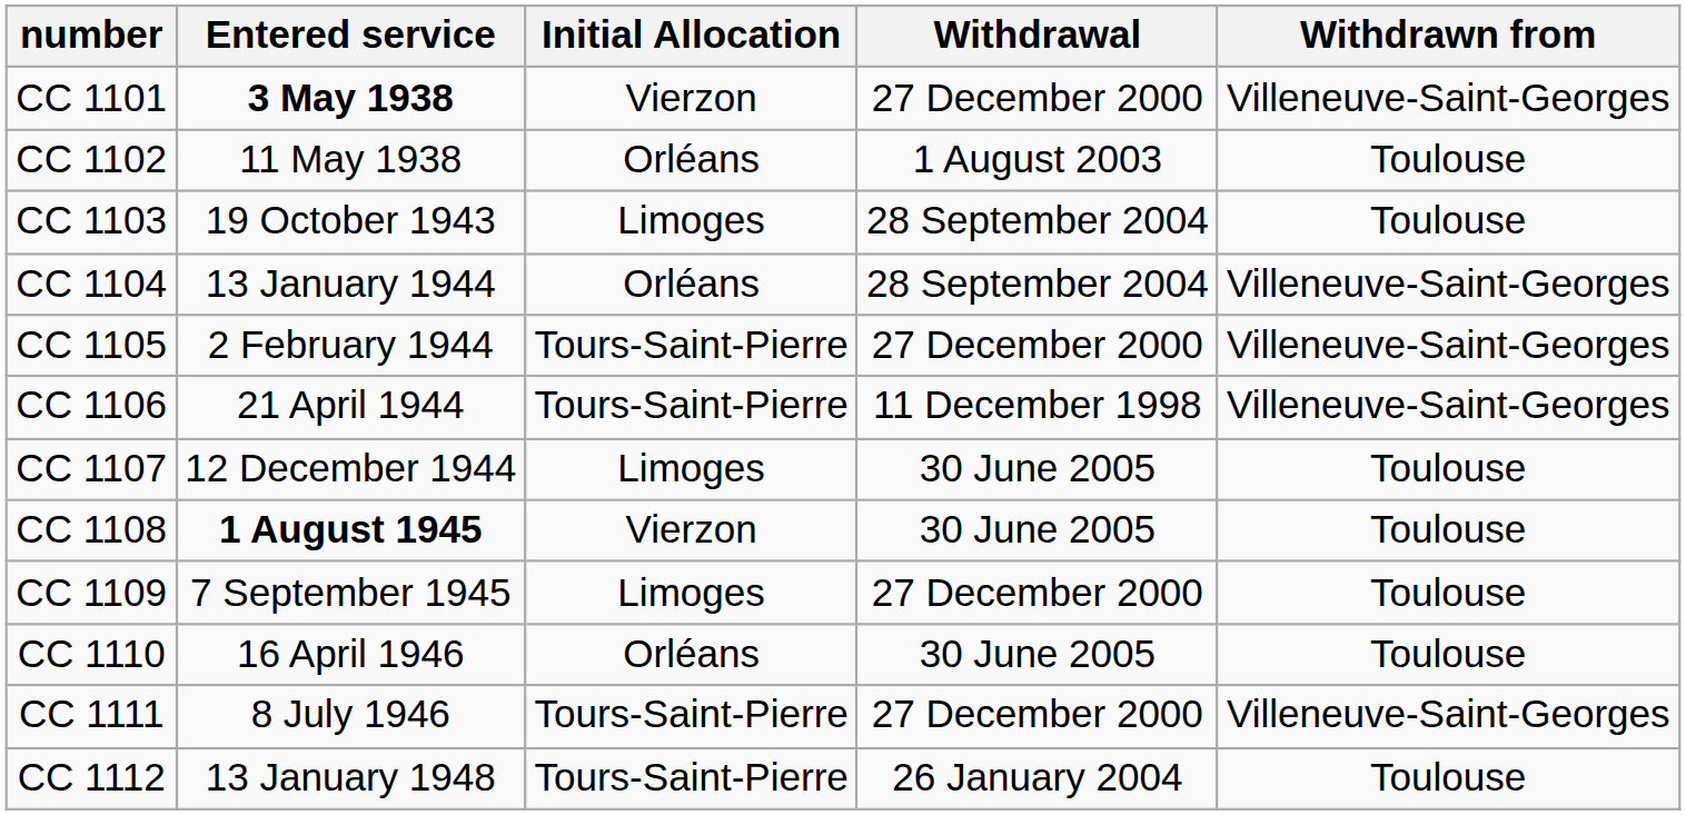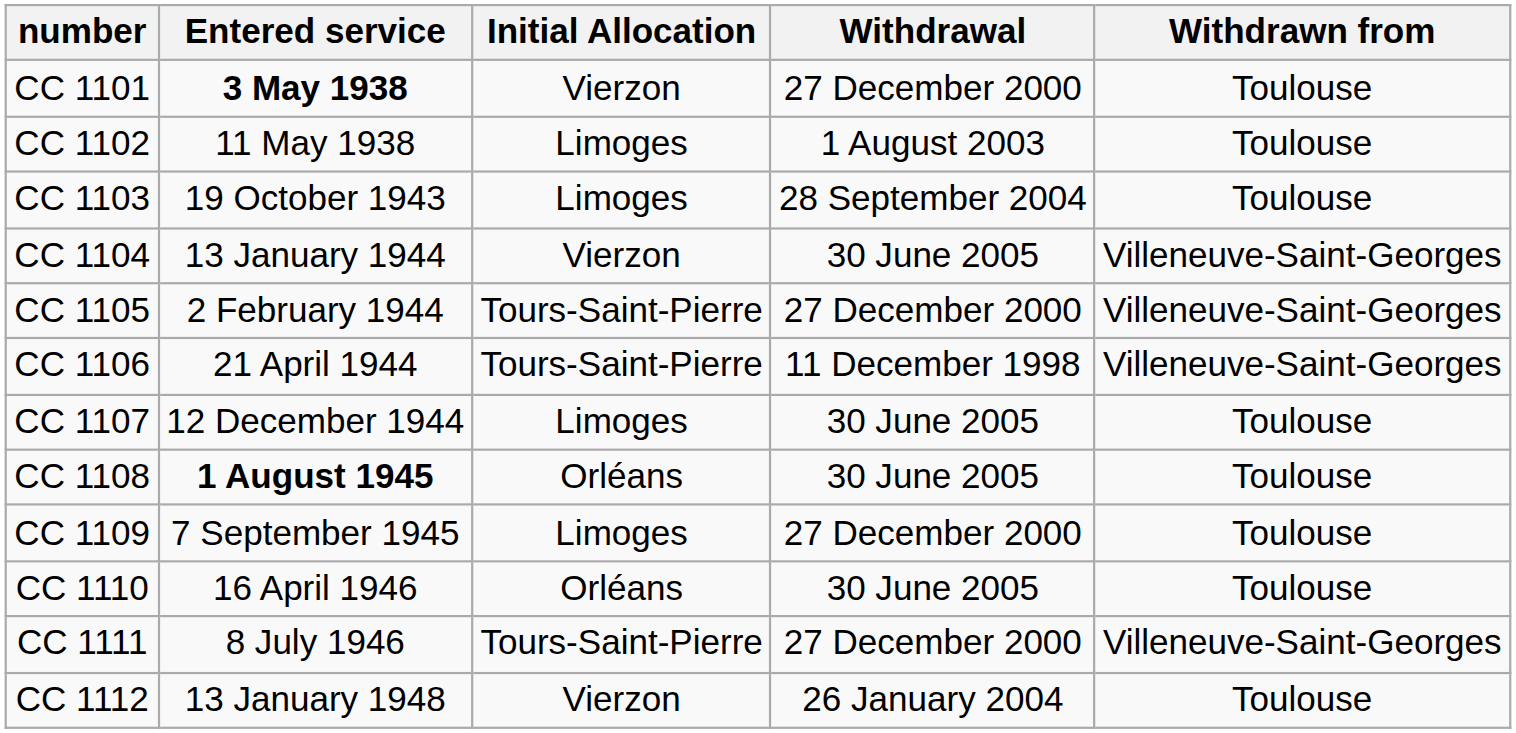 <table class="wikitable" style="margin:1em auto; text-align:center;">
 <tr>
 <th scope=col>number</th>
 <th scope=col>Entered service</th>
 <th scope=col>Initial Allocation</th>
 <th scope=col>Withdrawal</th>
 <th scope=col>Withdrawn from</th>
 </tr>
 <tr>
 <td>CC 1101</td>
 <td><strong>3 May 1938</strong></td>
 <td>Vierzon</td>
 <td>27 December 2000</td>
-<td>Villeneuve-Saint-Georges</td>
+<td>Toulouse</td>
 </tr>
 <tr>
 <td>CC 1102</td>
 <td>11 May 1938</td>
-<td>Orléans</td>
+<td>Limoges</td>
 <td>1 August 2003</td>
 <td>Toulouse</td>
 </tr>
 <tr>
 <td>CC 1103</td>
 <td>19 October 1943</td>
 <td>Limoges</td>
 <td>28 September 2004</td>
 <td>Toulouse</td>
 </tr>
 <tr>
 <td>CC 1104</td>
 <td>13 January 1944</td>
-<td>Orléans</td>
-<td>28 September 2004</td>
+<td>Vierzon</td>
+<td>30 June 2005</td>
 <td>Villeneuve-Saint-Georges</td>
 </tr>
 <tr>
 <td>CC 1105</td>
 <td>2 February 1944</td>
 <td>Tours-Saint-Pierre</td>
 <td>27 December 2000</td>
 <td>Villeneuve-Saint-Georges</td>
 </tr>
 <tr>
 <td>CC 1106</td>
 <td>21 April 1944</td>
 <td>Tours-Saint-Pierre</td>
 <td>11 December 1998</td>
 <td>Villeneuve-Saint-Georges</td>
 </tr>
 <tr>
 <td>CC 1107</td>
 <td>12 December 1944</td>
 <td>Limoges</td>
 <td>30 June 2005</td>
 <td>Toulouse</td>
 </tr>
 <tr>
 <td>CC 1108</td>
 <td><strong>1 August 1945</strong></td>
-<td>Vierzon</td>
+<td>Orléans</td>
 <td>30 June 2005</td>
 <td>Toulouse</td>
 </tr>
 <tr>
 <td>CC 1109</td>
 <td>7 September 1945</td>
 <td>Limoges</td>
 <td>27 December 2000</td>
 <td>Toulouse</td>
 </tr>
 <tr>
 <td>CC 1110</td>
 <td>16 April 1946</td>
 <td>Orléans</td>
 <td>30 June 2005</td>
 <td>Toulouse</td>
 </tr>
 <tr>
 <td>CC 1111</td>
 <td>8 July 1946</td>
 <td>Tours-Saint-Pierre</td>
 <td>27 December 2000</td>
 <td>Villeneuve-Saint-Georges</td>
 </tr>
 <tr>
 <td>CC 1112</td>
 <td>13 January 1948</td>
-<td>Tours-Saint-Pierre</td>
+<td>Vierzon</td>
 <td>26 January 2004</td>
 <td>Toulouse</td>
 </tr>
 </table>
